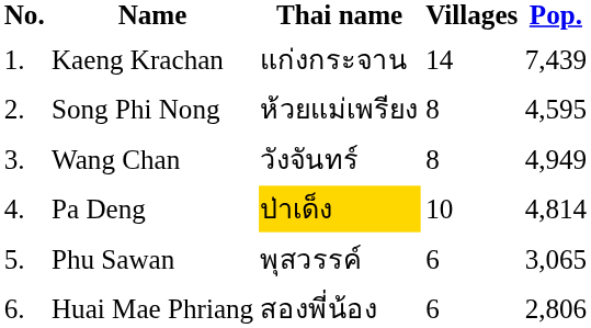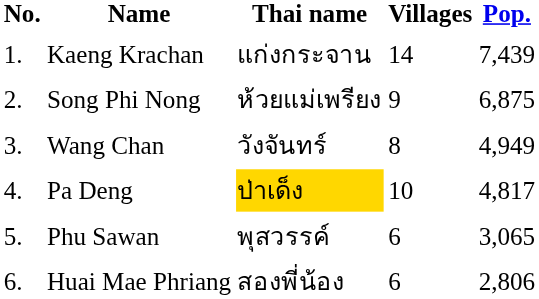 <table>
 <tr>
 <th>No.</th>
 <th>Name</th>
 <th>Thai name</th>
 <th>Villages</th>
 <th><a href='#'>Pop.</a></th>
 <td>    </td>
 </tr>
 <tr>
 <td>1.</td>
 <td>Kaeng Krachan</td>
 <td>แก่งกระจาน</td>
 <td>14</td>
 <td>7,439</td>
 <td></td>
 </tr>
 <tr>
 <td>2.</td>
 <td>Song Phi Nong</td>
 <td>ห้วยแม่เพรียง</td>
-<td>8</td>
-<td>4,595</td>
+<td>9</td>
+<td>6,875</td>
 <td></td>
 </tr>
 <tr>
 <td>3.</td>
 <td>Wang Chan</td>
 <td>วังจันทร์</td>
 <td>8</td>
 <td>4,949</td>
 <td></td>
 </tr>
 <tr>
 <td>4.</td>
 <td>Pa Deng</td>
 <td style="background: gold;">ป่าเด็ง</td>
 <td>10</td>
-<td>4,814</td>
+<td>4,817</td>
 <td></td>
 </tr>
 <tr>
 <td>5.</td>
 <td>Phu Sawan</td>
 <td>พุสวรรค์</td>
 <td>6</td>
 <td>3,065</td>
 <td></td>
 </tr>
 <tr>
 <td>6.</td>
 <td>Huai Mae Phriang</td>
 <td>สองพี่น้อง</td>
 <td>6</td>
 <td>2,806</td>
 <td></td>
 </tr>
 </table>
